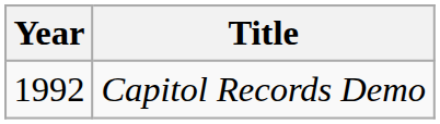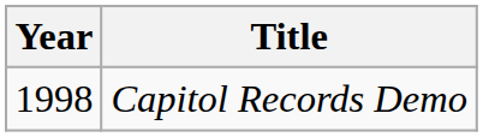 <table class="wikitable">
 <tr>
 <th align="center">Year</th>
 <th align="center">Title</th>
 </tr>
 <tr>
-<td>1992</td>
+<td>1998</td>
 <td><em>Capitol Records Demo</em></td>
 </tr>
 </table>
